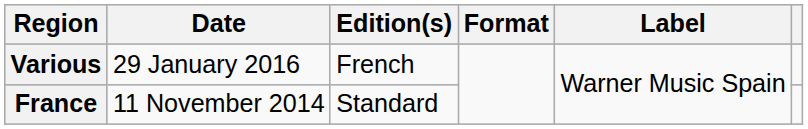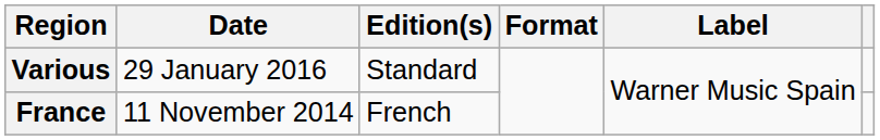 <table class="wikitable plainrowheaders">
 <tr>
 <th scope="col">Region</th>
 <th scope="col">Date</th>
 <th scope="col">Edition(s)</th>
 <th scope="col">Format</th>
 <th scope="col">Label</th>
 <th scope="col"></th>
 </tr>
 <tr>
 <th scope="row">Various</th>
 <td>29 January 2016</td>
-<td>French</td>
+<td>Standard</td>
 <td rowspan="2"></td>
 <td rowspan="2">Warner Music Spain</td>
 </tr>
 <tr>
 <th scope="row">France</th>
 <td>11 November 2014</td>
-<td>Standard</td>
+<td>French</td>
 <td align="center"></td>
 </tr>
 </table>
